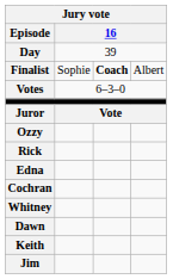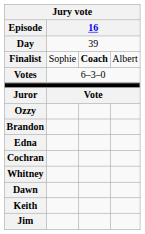 <table class="wikitable" style="text-align:center; font-size:100%">
 <tr>
 <th colspan=4>Jury vote</th>
 </tr>
 <tr>
 <th>Episode</th>
 <th colspan="3"><a href='#'>16</a></th>
 </tr>
 <tr>
 <th>Day</th>
 <td colspan="3">39</td>
 </tr>
 <tr>
 <th>Finalist</th>
 <td>Sophie</td>
 <td><strong>Coach</strong></td>
 <td>Albert</td>
 </tr>
 <tr>
 <th>Votes</th>
 <td colspan=3>6–3–0</td>
 </tr>
 <tr>
 <td colspan=4 bgcolor=black></td>
 </tr>
 <tr>
 <th>Juror</th>
 <th colspan=3>Vote</th>
 </tr>
 <tr>
 <th>Ozzy</th>
 <td></td>
 <td></td>
 <td></td>
 </tr>
 <tr>
-<th>Rick</th>
+<th>Brandon</th>
 <td></td>
 <td></td>
 <td></td>
 </tr>
 <tr>
 <th>Edna</th>
 <td></td>
 <td></td>
 <td></td>
 </tr>
 <tr>
 <th>Cochran</th>
 <td></td>
 <td></td>
 <td></td>
 </tr>
 <tr>
 <th>Whitney</th>
 <td></td>
 <td></td>
 <td></td>
 </tr>
 <tr>
 <th>Dawn</th>
 <td></td>
 <td></td>
 <td></td>
 </tr>
 <tr>
 <th>Keith</th>
 <td></td>
 <td></td>
 <td></td>
 </tr>
 <tr>
 <th>Jim</th>
 <td></td>
 <td></td>
 <td></td>
 </tr>
 </table>
